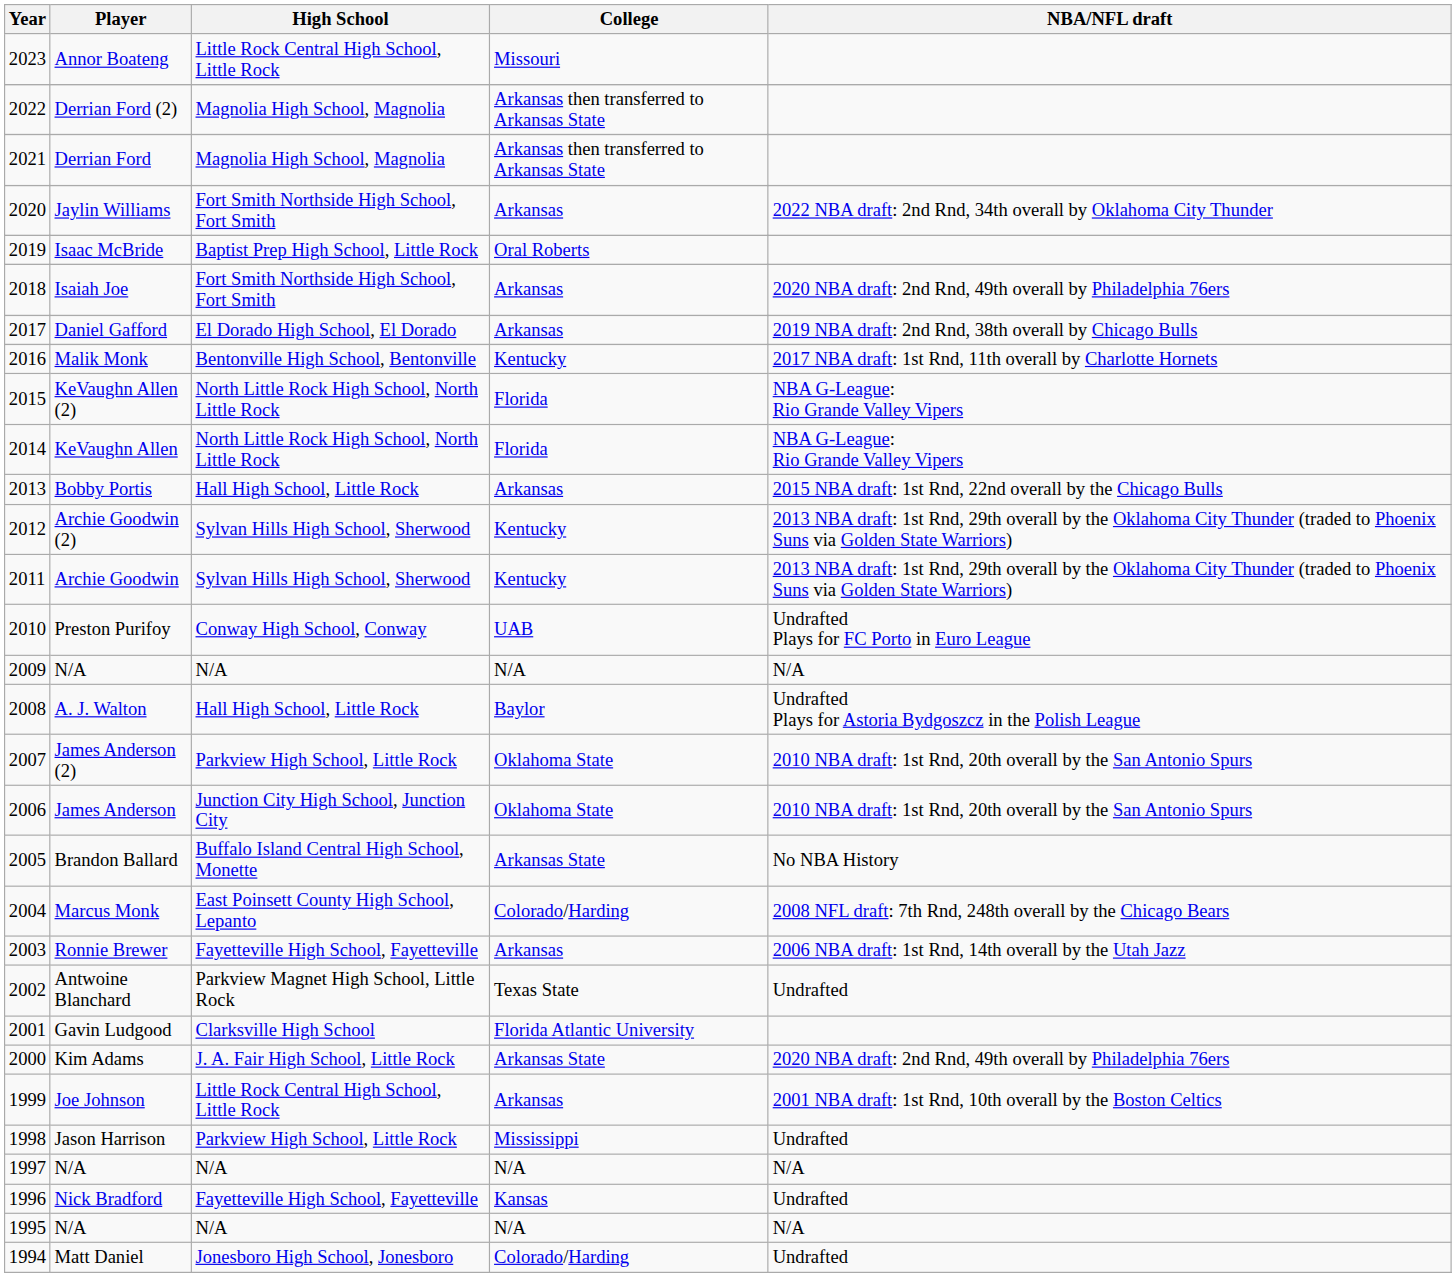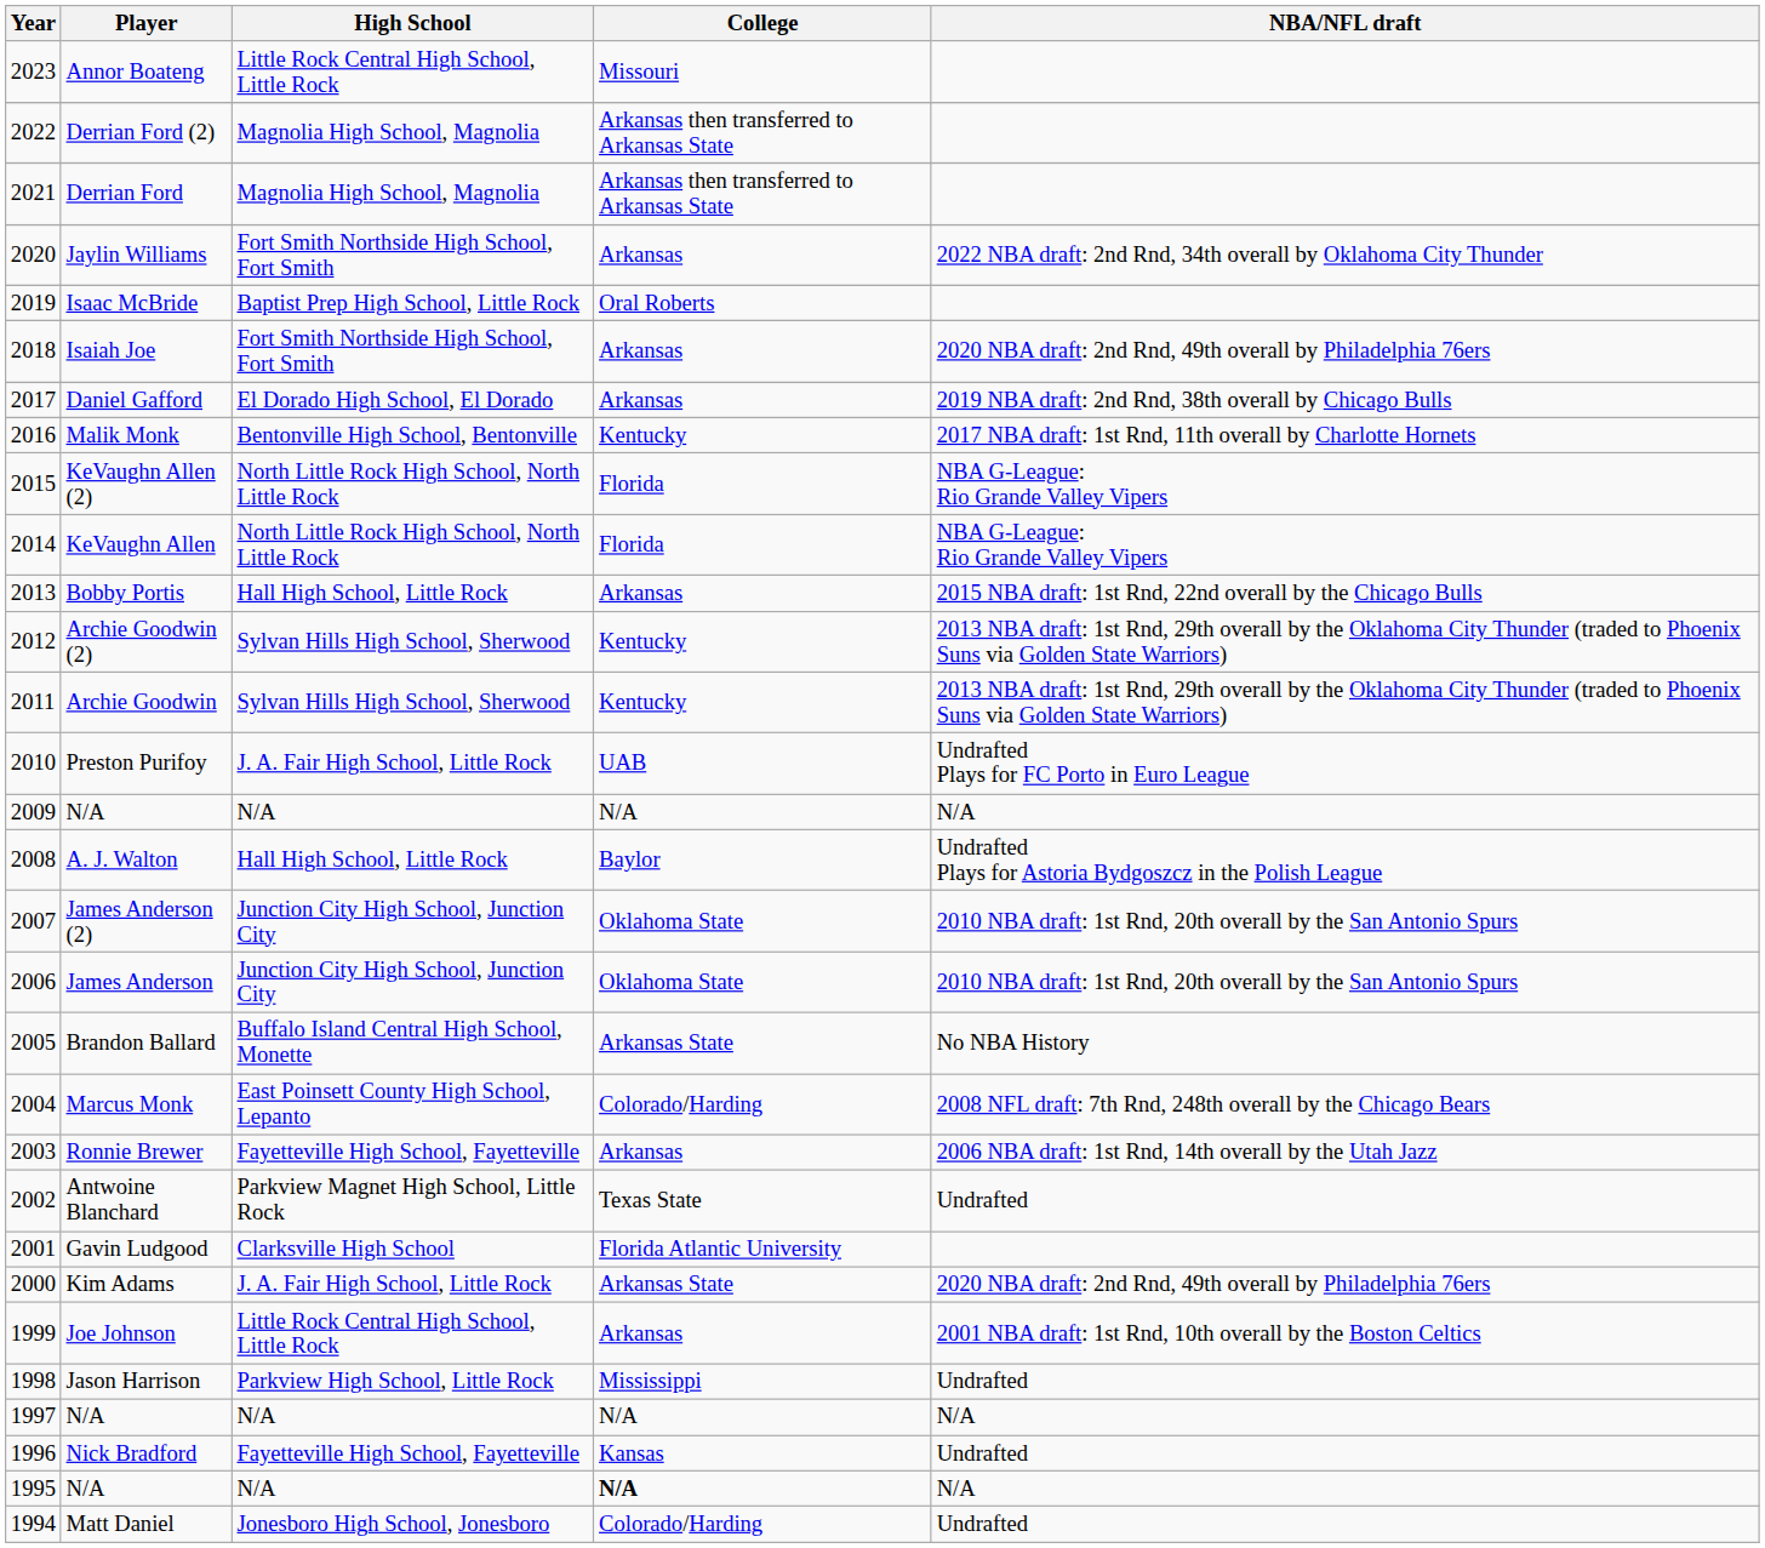 <table class="wikitable sortable">
 <tr>
 <th>Year</th>
 <th>Player</th>
 <th>High School</th>
 <th>College</th>
 <th>NBA/NFL draft</th>
 </tr>
 <tr>
 <td>2023</td>
 <td><a href='#'>Annor Boateng</a></td>
 <td><a href='#'>Little Rock Central High School</a>, <a href='#'>Little Rock</a></td>
 <td><a href='#'>Missouri</a></td>
 <td></td>
 </tr>
 <tr>
 </tr>
 <tr>
 <td>2022</td>
 <td><a href='#'>Derrian Ford</a> (2)</td>
 <td><a href='#'>Magnolia High School</a>, <a href='#'>Magnolia</a></td>
 <td><a href='#'>Arkansas</a> then transferred to <a href='#'>Arkansas State</a></td>
 <td></td>
 </tr>
 <tr>
 </tr>
 <tr>
 <td>2021</td>
 <td><a href='#'>Derrian Ford</a></td>
 <td><a href='#'>Magnolia High School</a>, <a href='#'>Magnolia</a></td>
 <td><a href='#'>Arkansas</a> then transferred to <a href='#'>Arkansas State</a></td>
 <td></td>
 </tr>
 <tr>
 </tr>
 <tr>
 <td>2020</td>
 <td><a href='#'>Jaylin Williams</a></td>
 <td><a href='#'>Fort Smith Northside High School</a>, <a href='#'>Fort Smith</a></td>
 <td><a href='#'>Arkansas</a></td>
 <td><a href='#'>2022 NBA draft</a>: 2nd Rnd, 34th overall by <a href='#'>Oklahoma City Thunder</a></td>
 </tr>
 <tr>
 </tr>
 <tr>
 <td>2019</td>
 <td><a href='#'>Isaac McBride</a></td>
 <td><a href='#'>Baptist Prep High School</a>, <a href='#'>Little Rock</a></td>
 <td><a href='#'>Oral Roberts</a></td>
 <td></td>
 </tr>
 <tr>
 </tr>
 <tr>
 <td>2018</td>
 <td><a href='#'>Isaiah Joe</a></td>
 <td><a href='#'>Fort Smith Northside High School</a>, <a href='#'>Fort Smith</a></td>
 <td><a href='#'>Arkansas</a></td>
 <td><a href='#'>2020 NBA draft</a>: 2nd Rnd, 49th overall by <a href='#'>Philadelphia 76ers</a></td>
 </tr>
 <tr>
 </tr>
 <tr>
 <td>2017</td>
 <td><a href='#'>Daniel Gafford</a></td>
 <td><a href='#'>El Dorado High School</a>, <a href='#'>El Dorado</a></td>
 <td><a href='#'>Arkansas</a></td>
 <td><a href='#'>2019 NBA draft</a>: 2nd Rnd, 38th overall by <a href='#'>Chicago Bulls</a></td>
 </tr>
 <tr>
 </tr>
 <tr>
 <td>2016</td>
 <td><a href='#'>Malik Monk</a></td>
 <td><a href='#'>Bentonville High School</a>, <a href='#'>Bentonville</a></td>
 <td><a href='#'>Kentucky</a></td>
 <td><a href='#'>2017 NBA draft</a>: 1st Rnd, 11th overall by <a href='#'>Charlotte Hornets</a></td>
 </tr>
 <tr>
 <td>2015</td>
 <td><a href='#'>KeVaughn Allen</a> (2)</td>
 <td><a href='#'>North Little Rock High School</a>, <a href='#'>North Little Rock</a></td>
 <td><a href='#'>Florida</a></td>
 <td><a href='#'>NBA G-League</a>:<br><a href='#'>Rio Grande Valley Vipers</a></td>
 </tr>
 <tr>
 <td>2014</td>
 <td><a href='#'>KeVaughn Allen</a></td>
 <td><a href='#'>North Little Rock High School</a>, <a href='#'>North Little Rock</a></td>
 <td><a href='#'>Florida</a></td>
 <td><a href='#'>NBA G-League</a>:<br><a href='#'>Rio Grande Valley Vipers</a></td>
 </tr>
 <tr>
 <td>2013</td>
 <td><a href='#'>Bobby Portis</a></td>
 <td><a href='#'>Hall High School</a>, <a href='#'>Little Rock</a></td>
 <td><a href='#'>Arkansas</a></td>
 <td><a href='#'>2015 NBA draft</a>: 1st Rnd, 22nd overall by the <a href='#'>Chicago Bulls</a></td>
 </tr>
 <tr>
 <td>2012</td>
 <td><a href='#'>Archie Goodwin</a> (2)</td>
 <td><a href='#'>Sylvan Hills High School</a>, <a href='#'>Sherwood</a></td>
 <td><a href='#'>Kentucky</a></td>
 <td><a href='#'>2013 NBA draft</a>: 1st Rnd, 29th overall by the <a href='#'>Oklahoma City Thunder</a> (traded to <a href='#'>Phoenix Suns</a> via <a href='#'>Golden State Warriors</a>)</td>
 </tr>
 <tr>
 <td>2011</td>
 <td><a href='#'>Archie Goodwin</a></td>
 <td><a href='#'>Sylvan Hills High School</a>, <a href='#'>Sherwood</a></td>
 <td><a href='#'>Kentucky</a></td>
 <td><a href='#'>2013 NBA draft</a>: 1st Rnd, 29th overall by the <a href='#'>Oklahoma City Thunder</a> (traded to <a href='#'>Phoenix Suns</a> via <a href='#'>Golden State Warriors</a>)</td>
 </tr>
 <tr>
 <td>2010</td>
 <td>Preston Purifoy</td>
-<td><a href='#'>Conway High School</a>, <a href='#'>Conway</a></td>
+<td><a href='#'>J. A. Fair High School</a>, <a href='#'>Little Rock</a></td>
 <td><a href='#'>UAB</a></td>
 <td>Undrafted<br>Plays for <a href='#'>FC Porto</a> in <a href='#'>Euro League</a></td>
 </tr>
 <tr>
 <td>2009</td>
 <td>N/A</td>
 <td>N/A</td>
 <td>N/A</td>
 <td>N/A</td>
 </tr>
 <tr>
 <td>2008</td>
 <td><a href='#'>A. J. Walton</a></td>
 <td><a href='#'>Hall High School</a>, <a href='#'>Little Rock</a></td>
 <td><a href='#'>Baylor</a></td>
 <td>Undrafted<br>Plays for <a href='#'>Astoria Bydgoszcz</a> in the <a href='#'>Polish League</a></td>
 </tr>
 <tr>
 <td>2007</td>
 <td><a href='#'>James Anderson</a> (2)</td>
-<td><a href='#'>Parkview High School</a>, <a href='#'>Little Rock</a></td>
+<td><a href='#'>Junction City High School</a>, <a href='#'>Junction City</a></td>
 <td><a href='#'>Oklahoma State</a></td>
 <td><a href='#'>2010 NBA draft</a>: 1st Rnd, 20th overall by the <a href='#'>San Antonio Spurs</a></td>
 </tr>
 <tr>
 <td>2006</td>
 <td><a href='#'>James Anderson</a></td>
 <td><a href='#'>Junction City High School</a>, <a href='#'>Junction City</a></td>
 <td><a href='#'>Oklahoma State</a></td>
 <td><a href='#'>2010 NBA draft</a>: 1st Rnd, 20th overall by the <a href='#'>San Antonio Spurs</a></td>
 </tr>
 <tr>
 <td>2005</td>
 <td>Brandon Ballard</td>
 <td><a href='#'>Buffalo Island Central High School</a>, <a href='#'>Monette</a></td>
 <td><a href='#'>Arkansas State</a></td>
 <td>No NBA History</td>
 </tr>
 <tr>
 <td>2004</td>
 <td><a href='#'>Marcus Monk</a></td>
 <td><a href='#'>East Poinsett County High School</a>, <a href='#'>Lepanto</a></td>
 <td><a href='#'>Colorado</a>/<a href='#'>Harding</a></td>
 <td><a href='#'>2008 NFL draft</a>: 7th Rnd, 248th overall by the <a href='#'>Chicago Bears</a></td>
 </tr>
 <tr>
 <td>2003</td>
 <td><a href='#'>Ronnie Brewer</a></td>
 <td><a href='#'>Fayetteville High School</a>, <a href='#'>Fayetteville</a></td>
 <td><a href='#'>Arkansas</a></td>
 <td><a href='#'>2006 NBA draft</a>: 1st Rnd, 14th overall by the <a href='#'>Utah Jazz</a></td>
 </tr>
 <tr>
 <td>2002</td>
 <td>Antwoine Blanchard</td>
 <td>Parkview Magnet High School, Little Rock</td>
 <td>Texas State</td>
 <td>Undrafted</td>
 </tr>
 <tr>
 <td>2001</td>
 <td>Gavin Ludgood</td>
 <td><a href='#'>Clarksville High School</a></td>
 <td><a href='#'>Florida Atlantic University</a></td>
 </tr>
 <tr>
 <td>2000</td>
 <td>Kim Adams</td>
 <td><a href='#'>J. A. Fair High School</a>, <a href='#'>Little Rock</a></td>
 <td><a href='#'>Arkansas State</a></td>
 <td><a href='#'>2020 NBA draft</a>: 2nd Rnd, 49th overall by <a href='#'>Philadelphia 76ers</a></td>
 </tr>
 <tr>
 <td>1999</td>
 <td><a href='#'>Joe Johnson</a></td>
 <td><a href='#'>Little Rock Central High School</a>, <a href='#'>Little Rock</a></td>
 <td><a href='#'>Arkansas</a></td>
 <td><a href='#'>2001 NBA draft</a>: 1st Rnd, 10th overall by the <a href='#'>Boston Celtics</a></td>
 </tr>
 <tr>
 <td>1998</td>
 <td>Jason Harrison</td>
 <td><a href='#'>Parkview High School</a>, <a href='#'>Little Rock</a></td>
 <td><a href='#'>Mississippi</a></td>
 <td>Undrafted</td>
 </tr>
 <tr>
 <td>1997</td>
 <td>N/A</td>
 <td>N/A</td>
 <td>N/A</td>
 <td>N/A</td>
 </tr>
 <tr>
 <td>1996</td>
 <td><a href='#'>Nick Bradford</a></td>
 <td><a href='#'>Fayetteville High School</a>, <a href='#'>Fayetteville</a></td>
 <td><a href='#'>Kansas</a></td>
 <td>Undrafted</td>
 </tr>
 <tr>
 <td>1995</td>
 <td>N/A</td>
 <td>N/A</td>
-<td>N/A</td>
+<td><strong>N/A</strong></td>
 <td>N/A</td>
 </tr>
 <tr>
 <td>1994</td>
 <td>Matt Daniel</td>
 <td><a href='#'>Jonesboro High School</a>, <a href='#'>Jonesboro</a></td>
 <td><a href='#'>Colorado</a>/<a href='#'>Harding</a></td>
 <td>Undrafted</td>
 </tr>
 <tr>
 </tr>
 </table>
